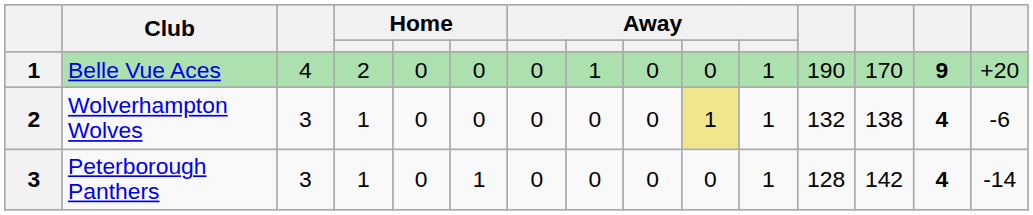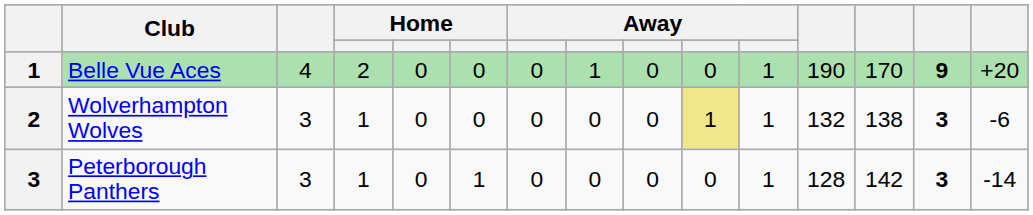 <table class="wikitable" style="text-align:center; font-size:85%">
 <tr>
 <th rowspan="2" style="width:28px;"></th>
 <th rowspan=2>Club</th>
 <th rowspan="2" style="width:28px;"></th>
 <th colspan=3>Home</th>
 <th colspan=5>Away</th>
 <th rowspan="2" style="width:28px;"></th>
 <th rowspan="2" style="width:28px;"></th>
 <th rowspan="2" style="width:28px;"></th>
 <th rowspan="2" style="width:28px;"></th>
 </tr>
 <tr>
 <th width=28></th>
 <th width=28></th>
 <th width=28></th>
 <th width=28></th>
 <th width=28></th>
 <th width=28></th>
 <th width=28></th>
 <th width=28></th>
 </tr>
 <tr style="background:#ACE1AF">
 <th>1</th>
 <td align=left><a href='#'>Belle Vue Aces</a></td>
 <td>4</td>
 <td>2</td>
 <td>0</td>
 <td>0</td>
 <td>0</td>
 <td>1</td>
 <td>0</td>
 <td>0</td>
 <td>1</td>
 <td>190</td>
 <td>170</td>
 <td><strong>9</strong></td>
 <td>+20</td>
 </tr>
 <tr>
 <th>2</th>
 <td align=left><a href='#'>Wolverhampton Wolves</a></td>
 <td>3</td>
 <td>1</td>
 <td>0</td>
 <td>0</td>
 <td>0</td>
 <td>0</td>
 <td>0</td>
 <td style="background: khaki;">1</td>
 <td>1</td>
 <td>132</td>
 <td>138</td>
-<td><strong>4</strong></td>
+<td><strong>3</strong></td>
 <td>-6</td>
 </tr>
 <tr>
 <th>3</th>
 <td align=left><a href='#'>Peterborough Panthers</a></td>
 <td>3</td>
 <td>1</td>
 <td>0</td>
 <td>1</td>
 <td>0</td>
 <td>0</td>
 <td>0</td>
 <td>0</td>
 <td>1</td>
 <td>128</td>
 <td>142</td>
-<td><strong>4</strong></td>
+<td><strong>3</strong></td>
 <td>-14</td>
 </tr>
 </table>
